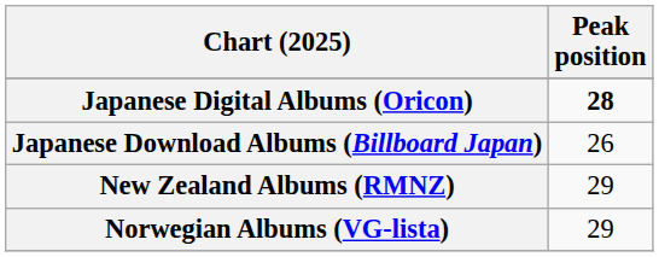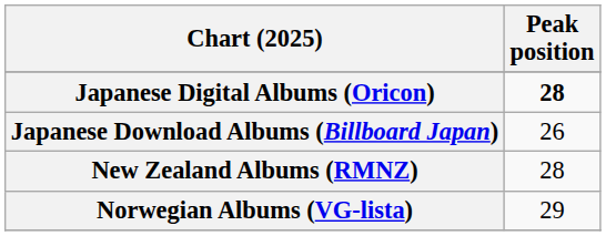 <table class="wikitable sortable plainrowheaders" style="text-align:center">
 <tr>
 <th scope="col">Chart (2025)</th>
 <th scope="col">Peak<br>position</th>
 </tr>
 <tr>
 </tr>
 <tr>
 </tr>
 <tr>
 <th scope="row">Japanese Digital Albums (<a href='#'>Oricon</a>)</th>
 <td><strong>28</strong></td>
 </tr>
 <tr>
 <th scope="row">Japanese Download Albums (<em><a href='#'>Billboard Japan</a></em>)</th>
 <td>26</td>
 </tr>
 <tr>
 <th scope="row">New Zealand Albums (<a href='#'>RMNZ</a>)</th>
-<td>29</td>
+<td>28</td>
 </tr>
 <tr>
 <th scope="row">Norwegian Albums (<a href='#'>VG-lista</a>)</th>
 <td>29</td>
 </tr>
 <tr>
 </tr>
 <tr>
 </tr>
 <tr>
 </tr>
 <tr>
 </tr>
 </table>
